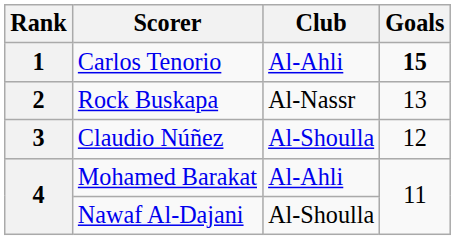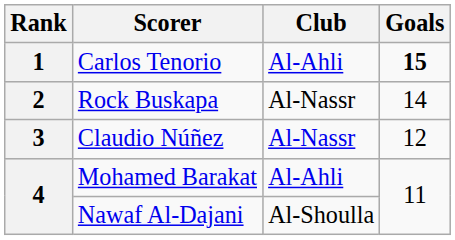 <table class="wikitable" style="text-align:center">
 <tr>
 <th>Rank</th>
 <th>Scorer</th>
 <th>Club</th>
 <th>Goals </th>
 </tr>
 <tr>
 <th>1</th>
 <td align="left"> <a href='#'>Carlos Tenorio</a></td>
 <td align="left"><a href='#'>Al-Ahli</a></td>
 <td><strong>15</strong></td>
 </tr>
 <tr>
 <th>2</th>
 <td align="left"> <a href='#'>Rock Buskapa</a></td>
 <td align="left">Al-Nassr</td>
-<td>13</td>
+<td>14</td>
 </tr>
 <tr>
 <th>3</th>
 <td align="left"> <a href='#'>Claudio Núñez</a></td>
-<td align="left"><a href='#'>Al-Shoulla</a></td>
+<td align="left"><a href='#'>Al-Nassr</a></td>
 <td>12</td>
 </tr>
 <tr>
 <th rowspan=2>4</th>
 <td align="left"> <a href='#'>Mohamed Barakat</a></td>
 <td align="left"><a href='#'>Al-Ahli</a></td>
 <td rowspan=2>11</td>
 </tr>
 <tr>
 <td align="left"> <a href='#'>Nawaf Al-Dajani</a></td>
 <td align="left">Al-Shoulla</td>
 </tr>
 </table>
